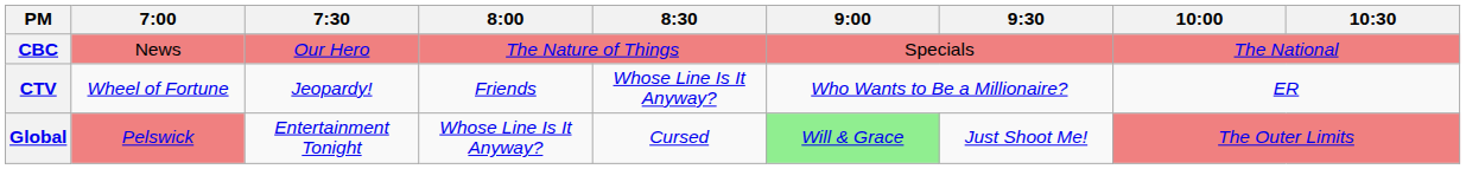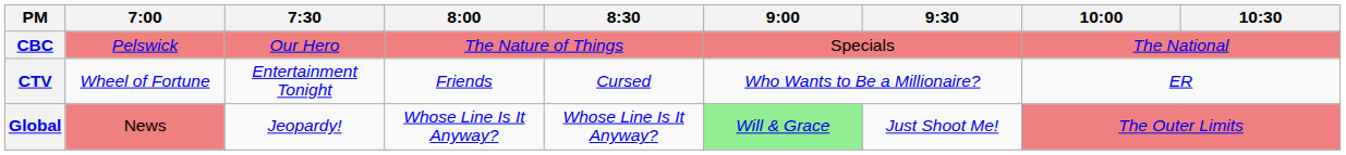 <table class="wikitable" width="100%">
 <tr>
 <th width="4%">PM</th>
 <th width="12%">7:00</th>
 <th width="12%">7:30</th>
 <th width="12%">8:00</th>
 <th width="12%">8:30</th>
 <th width="12%">9:00</th>
 <th width="12%">9:30</th>
 <th width="12%">10:00</th>
 <th width="12%">10:30</th>
 </tr>
 <tr align="center">
 <th><a href='#'>CBC</a></th>
-<td colspan="1" align="center" bgcolor="#F08080">News</td>
+<td colspan="1" align="center" bgcolor="#F08080"><em><a href='#'>Pelswick</a></em></td>
 <td colspan="1" align="center" bgcolor="#F08080"><em><a href='#'>Our Hero</a></em></td>
 <td colspan="2" align="center" bgcolor="#F08080"><em><a href='#'>The Nature of Things</a></em></td>
 <td colspan="2" align="center" bgcolor="#F08080">Specials</td>
 <td colspan="2" align="center" bgcolor="#F08080"><em><a href='#'>The National</a></em></td>
 </tr>
 <tr align="center">
 <th><a href='#'>CTV</a></th>
 <td colspan="1" align="center"><em><a href='#'>Wheel of Fortune</a></em></td>
-<td colspan="1" align="center"><em><a href='#'>Jeopardy!</a></em></td>
+<td colspan="1" align="center"><em><a href='#'>Entertainment Tonight</a></em></td>
 <td colspan="1" align="center"><em><a href='#'>Friends</a></em></td>
-<td colspan="1" align="center"><em><a href='#'>Whose Line Is It Anyway?</a></em></td>
+<td colspan="1" align="center"><em><a href='#'>Cursed</a></em></td>
 <td colspan="2" align="center"><em><a href='#'>Who Wants to Be a Millionaire?</a></em></td>
 <td colspan="2" align="center"><em><a href='#'>ER</a></em></td>
 </tr>
 <tr align="center">
 <th><a href='#'>Global</a></th>
-<td colspan="1" align="center" bgcolor="#F08080"><em><a href='#'>Pelswick</a></em></td>
-<td colspan="1" align="center"><em><a href='#'>Entertainment Tonight</a></em></td>
+<td colspan="1" align="center" bgcolor="#F08080">News</td>
+<td colspan="1" align="center"><em><a href='#'>Jeopardy!</a></em></td>
 <td colspan="1" align="center"><em><a href='#'>Whose Line Is It Anyway?</a></em></td>
-<td colspan="1" align="center"><em><a href='#'>Cursed</a></em></td>
+<td colspan="1" align="center"><em><a href='#'>Whose Line Is It Anyway?</a></em></td>
 <td colspan="1" align="center" style="background: lightgreen;"><em><a href='#'>Will & Grace</a></em></td>
 <td colspan="1" align="center"><em><a href='#'>Just Shoot Me!</a></em></td>
 <td colspan="2" align="center" bgcolor="#F08080"><em><a href='#'>The Outer Limits</a></em></td>
 </tr>
 </table>
